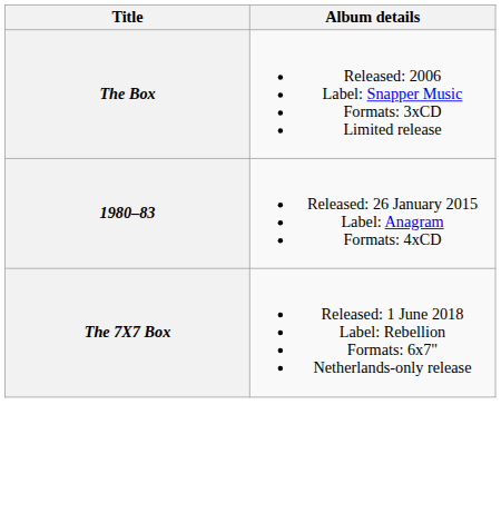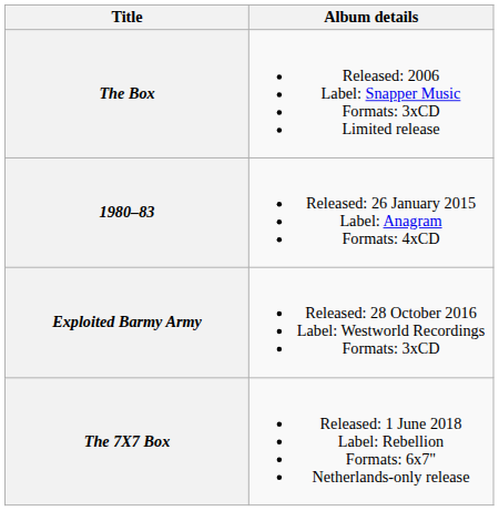 <table class="wikitable plainrowheaders" style="text-align:center;">
 <tr>
 <th scope="col" style="width:15em;">Title</th>
 <th scope="col" style="width:15em;">Album details</th>
 </tr>
 <tr>
 <th scope="row"><em>The Box</em></th>
 <td><br><ul><li>Released: 2006</li><li>Label: <a href='#'>Snapper Music</a></li><li>Formats: 3xCD</li><li>Limited release</li></ul></td>
 </tr>
 <tr>
 <th scope="row"><em>1980–83</em></th>
 <td><br><ul><li>Released: 26 January 2015</li><li>Label: <a href='#'>Anagram</a></li><li>Formats: 4xCD</li></ul></td>
 </tr>
 <tr>
+<th scope="row"><em>Exploited Barmy Army</em></th>
+<td><br><ul><li>Released: 28 October 2016</li><li>Label: Westworld Recordings</li><li>Formats: 3xCD</li></ul></td>
+</tr>
+<tr>
 <th scope="row"><em>The 7X7 Box</em></th>
 <td><br><ul><li>Released: 1 June 2018</li><li>Label: Rebellion</li><li>Formats: 6x7"</li><li>Netherlands-only release</li></ul></td>
 </tr>
 </table>
